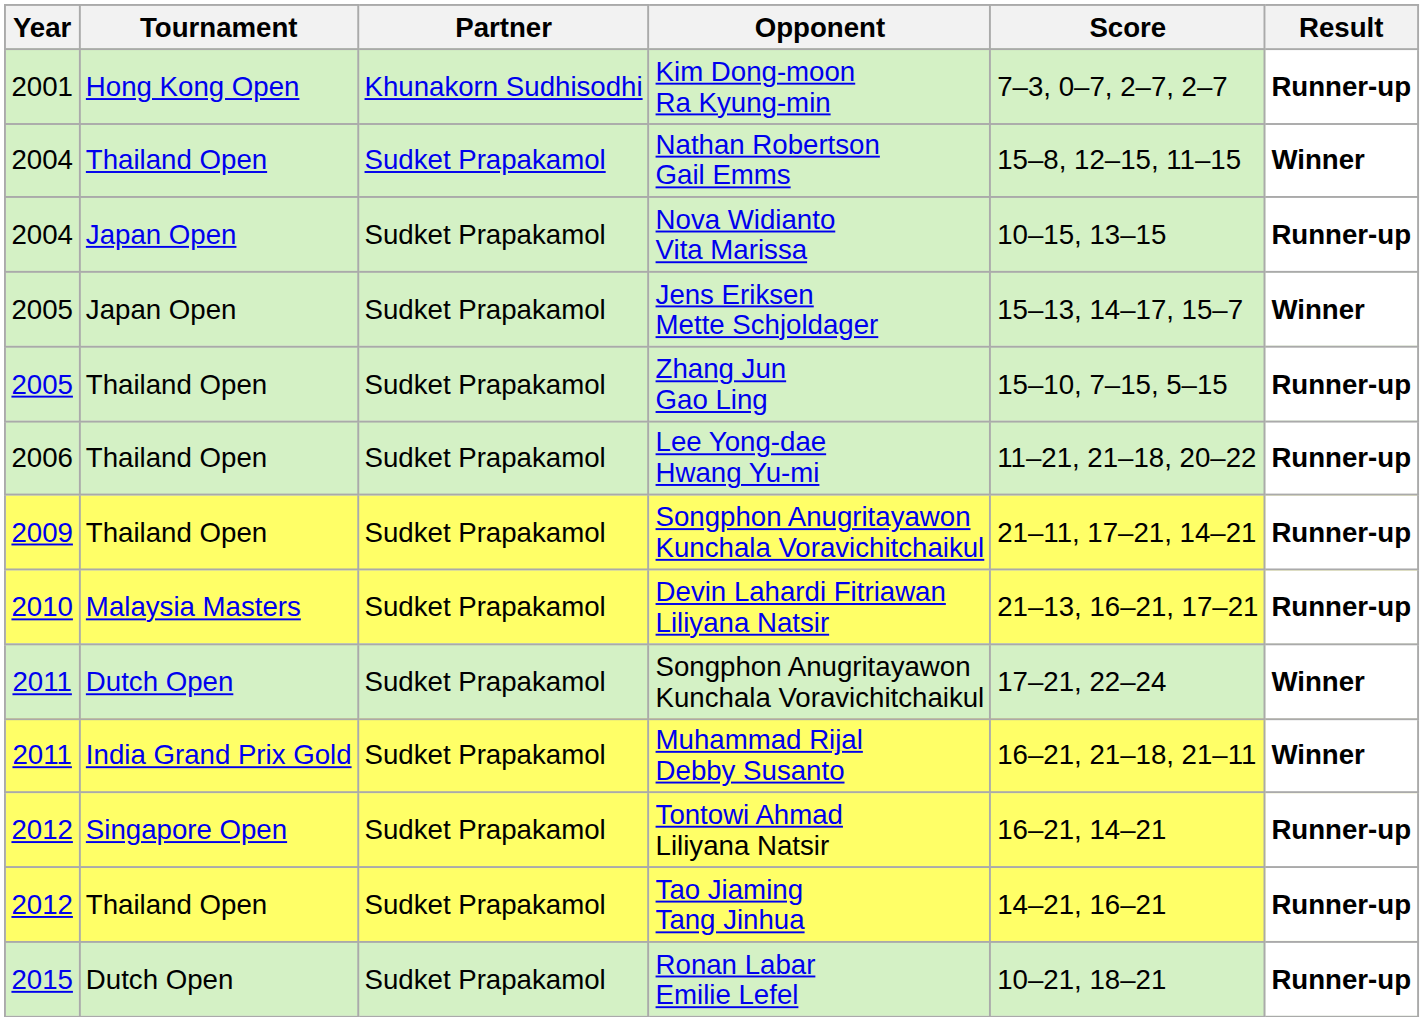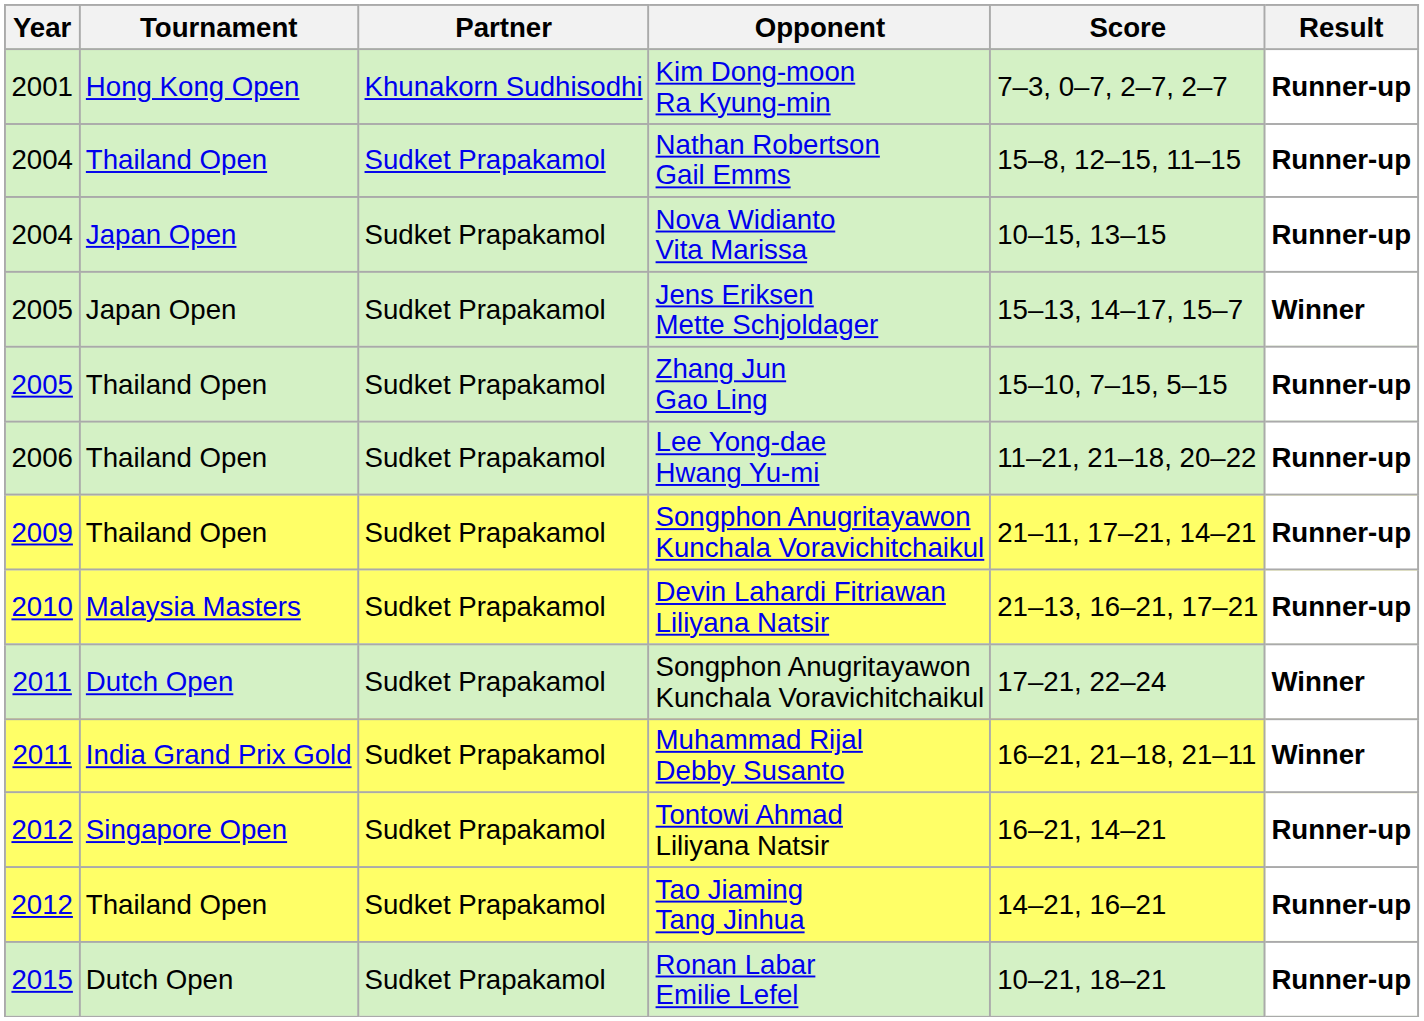 <table class="sortable wikitable" style="font-size: 90%;">
 <tr>
 <th>Year</th>
 <th>Tournament</th>
 <th>Partner</th>
 <th>Opponent</th>
 <th>Score</th>
 <th>Result</th>
 </tr>
 <tr style="background:#D4F1C5">
 <td align="center">2001</td>
 <td align="left"><a href='#'>Hong Kong Open</a></td>
 <td align="left"> <a href='#'>Khunakorn Sudhisodhi</a></td>
 <td align="left"> <a href='#'>Kim Dong-moon</a> <br>  <a href='#'>Ra Kyung-min</a></td>
 <td align="left">7–3, 0–7, 2–7, 2–7</td>
 <td style="text-align:left; background:white"> <strong>Runner-up</strong></td>
 </tr>
 <tr style="background:#D4F1C5">
 <td align="center">2004</td>
 <td align="left"><a href='#'>Thailand Open</a></td>
 <td align="left"> <a href='#'>Sudket Prapakamol</a></td>
 <td align="left"> <a href='#'>Nathan Robertson</a> <br>  <a href='#'>Gail Emms</a></td>
 <td align="left">15–8, 12–15, 11–15</td>
-<td style="text-align:left; background:white"> <strong>Winner</strong></td>
+<td style="text-align:left; background:white"> <strong>Runner-up</strong></td>
 </tr>
 <tr style="background:#D4F1C5">
 <td align="center">2004</td>
 <td align="left"><a href='#'>Japan Open</a></td>
 <td align="left"> Sudket Prapakamol</td>
 <td align="left"> <a href='#'>Nova Widianto</a> <br>  <a href='#'>Vita Marissa</a></td>
 <td align="left">10–15, 13–15</td>
 <td style="text-align:left; background:white"> <strong>Runner-up</strong></td>
 </tr>
 <tr style="background:#D4F1C5">
 <td align="center">2005</td>
 <td align="left">Japan Open</td>
 <td align="left"> Sudket Prapakamol</td>
 <td align="left"> <a href='#'>Jens Eriksen</a> <br>  <a href='#'>Mette Schjoldager</a></td>
 <td align="left">15–13, 14–17, 15–7</td>
 <td style="text-align:left; background:white"> <strong>Winner</strong></td>
 </tr>
 <tr style="background:#D4F1C5">
 <td align="center"><a href='#'>2005</a></td>
 <td align="left">Thailand Open</td>
 <td align="left"> Sudket Prapakamol</td>
 <td align="left"> <a href='#'>Zhang Jun</a> <br>  <a href='#'>Gao Ling</a></td>
 <td align="left">15–10, 7–15, 5–15</td>
 <td style="text-align:left; background:white"> <strong>Runner-up</strong></td>
 </tr>
 <tr style="background:#D4F1C5">
 <td align="center">2006</td>
 <td align="left">Thailand Open</td>
 <td align="left"> Sudket Prapakamol</td>
 <td align="left"> <a href='#'>Lee Yong-dae</a> <br>  <a href='#'>Hwang Yu-mi</a></td>
 <td align="left">11–21, 21–18, 20–22</td>
 <td style="text-align:left; background:white"> <strong>Runner-up</strong></td>
 </tr>
 <tr style="background:#FFFF67">
 <td align="center"><a href='#'>2009</a></td>
 <td align="left">Thailand Open</td>
 <td align="left"> Sudket Prapakamol</td>
 <td align="left"> <a href='#'>Songphon Anugritayawon</a> <br>  <a href='#'>Kunchala Voravichitchaikul</a></td>
 <td align="left">21–11, 17–21, 14–21</td>
 <td style="text-align:left; background:white"> <strong>Runner-up</strong></td>
 </tr>
 <tr style="background:#FFFF67">
 <td align="center"><a href='#'>2010</a></td>
 <td align="left"><a href='#'>Malaysia Masters</a></td>
 <td align="left"> Sudket Prapakamol</td>
 <td align="left"> <a href='#'>Devin Lahardi Fitriawan</a> <br>  <a href='#'>Liliyana Natsir</a></td>
 <td align="left">21–13, 16–21, 17–21</td>
 <td style="text-align:left; background:white"> <strong>Runner-up</strong></td>
 </tr>
 <tr style="background:#D4F1C5">
 <td align="center"><a href='#'>2011</a></td>
 <td align="left"><a href='#'>Dutch Open</a></td>
 <td align="left"> Sudket Prapakamol</td>
 <td align="left"> Songphon Anugritayawon <br>  Kunchala Voravichitchaikul</td>
 <td align="left">17–21, 22–24</td>
 <td style="text-align:left; background:white"> <strong>Winner</strong></td>
 </tr>
 <tr style="background:#FFFF67">
 <td align="center"><a href='#'>2011</a></td>
 <td align="left"><a href='#'>India Grand Prix Gold</a></td>
 <td align="left"> Sudket Prapakamol</td>
 <td align="left"> <a href='#'>Muhammad Rijal</a> <br>  <a href='#'>Debby Susanto</a></td>
 <td align="left">16–21, 21–18, 21–11</td>
 <td style="text-align:left; background:white"> <strong>Winner</strong></td>
 </tr>
 <tr style="background:#FFFF67">
 <td align="center"><a href='#'>2012</a></td>
 <td align="left"><a href='#'>Singapore Open</a></td>
 <td align="left"> Sudket Prapakamol</td>
 <td align="left"> <a href='#'>Tontowi Ahmad</a> <br>  Liliyana Natsir</td>
 <td align="left">16–21, 14–21</td>
 <td style="text-align:left; background:white"> <strong>Runner-up</strong></td>
 </tr>
 <tr style="background:#FFFF67">
 <td align="center"><a href='#'>2012</a></td>
 <td align="left">Thailand Open</td>
 <td align="left"> Sudket Prapakamol</td>
 <td align="left"> <a href='#'>Tao Jiaming</a> <br>  <a href='#'>Tang Jinhua</a></td>
 <td align="left">14–21, 16–21</td>
 <td style="text-align:left; background:white"> <strong>Runner-up</strong></td>
 </tr>
 <tr style="background:#D4F1C5">
 <td align="center"><a href='#'>2015</a></td>
 <td align="left">Dutch Open</td>
 <td align="left"> Sudket Prapakamol</td>
 <td align="left"> <a href='#'>Ronan Labar</a> <br>  <a href='#'>Emilie Lefel</a></td>
 <td align="left">10–21, 18–21</td>
 <td style="text-align:left; background:white"> <strong>Runner-up</strong></td>
 </tr>
 </table>
